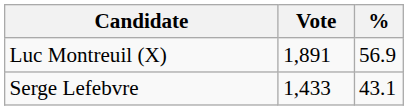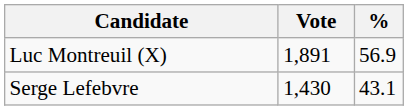 <table class="wikitable">
 <tr>
 <th bgcolor="#DDDDFF" width="200px">Candidate</th>
 <th bgcolor="#DDDDFF" width="50px">Vote</th>
 <th bgcolor="#DDDDFF" width="30px">%</th>
 </tr>
 <tr>
 <td>Luc Montreuil (X)</td>
 <td>1,891</td>
 <td>56.9</td>
 </tr>
 <tr>
 <td>Serge Lefebvre</td>
-<td>1,433</td>
+<td>1,430</td>
 <td>43.1</td>
 </tr>
 </table>
